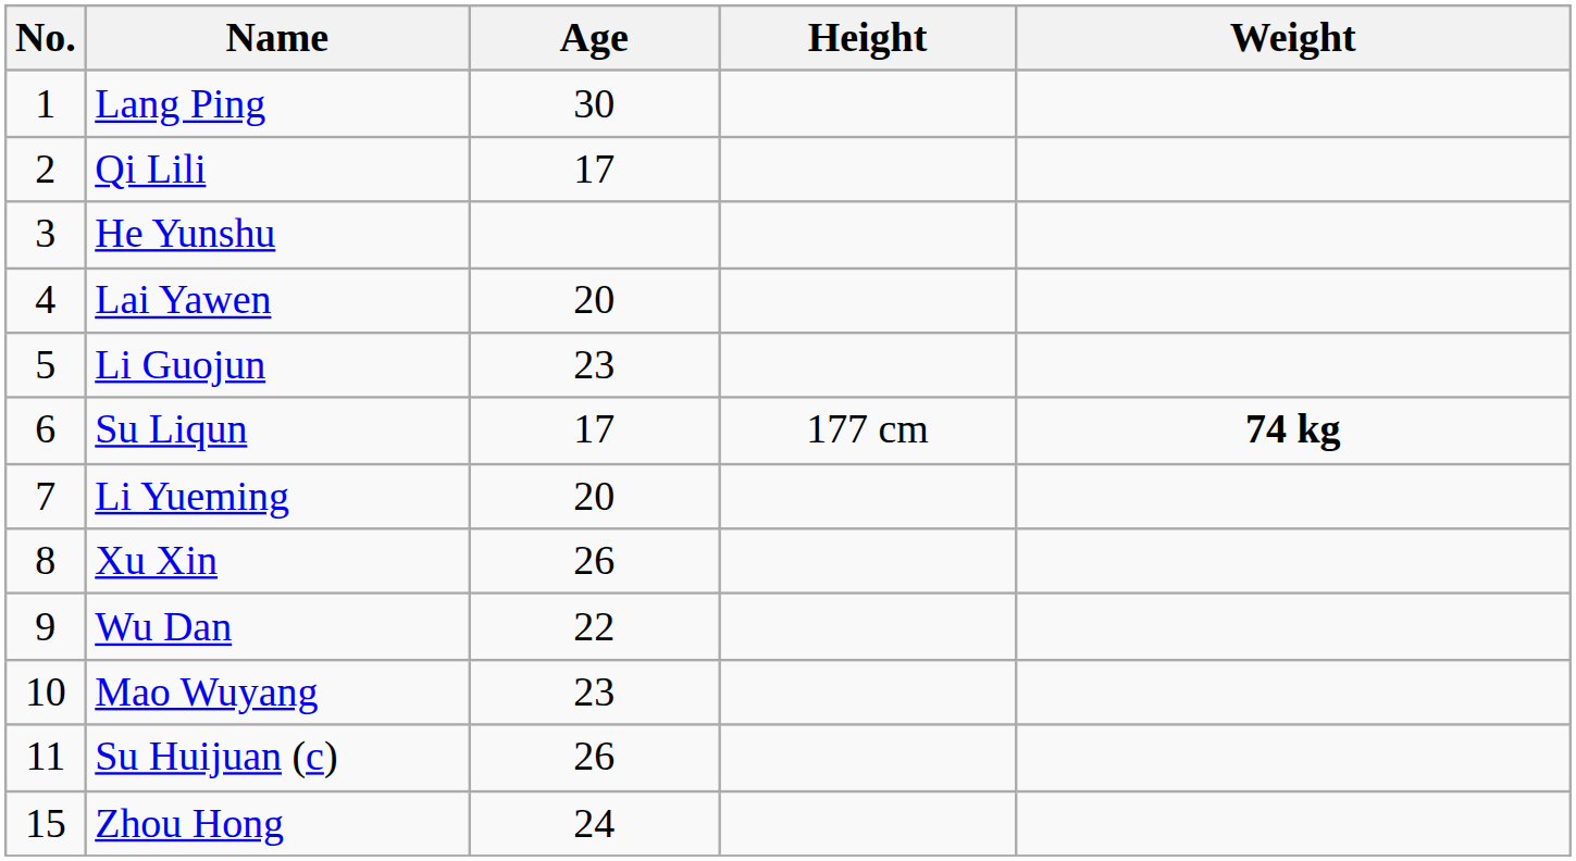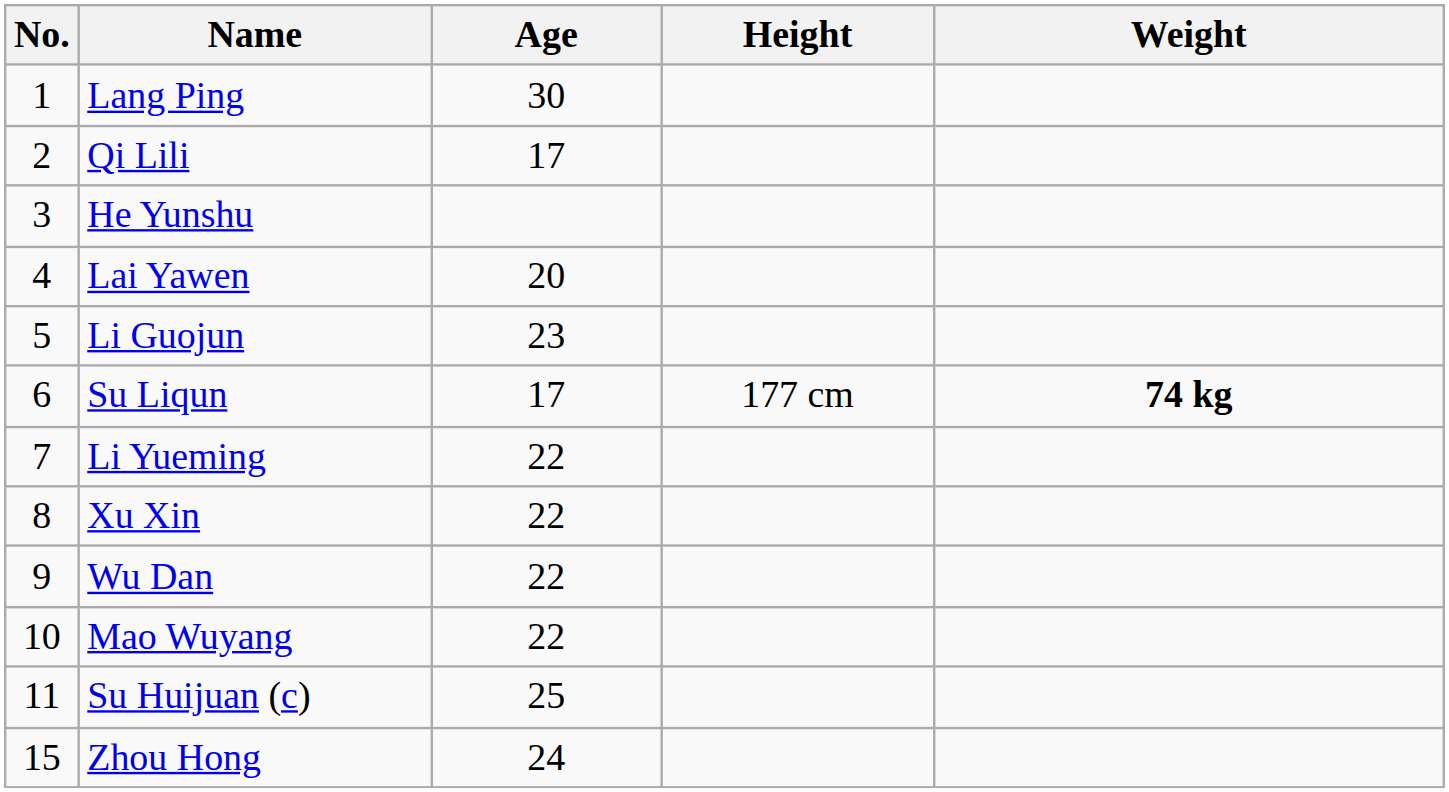 <table class="wikitable sortable" style="text-align:center;">
 <tr>
 <th>No.</th>
 <th style="width:12em">Name</th>
 <th style="width:8em">Age</th>
 <th style="width:9em">Height</th>
 <th style="width:19em">Weight</th>
 </tr>
 <tr>
 <td>1</td>
 <td align=left><a href='#'>Lang Ping</a></td>
 <td>30</td>
 <td></td>
 <td></td>
 </tr>
 <tr>
 <td>2</td>
 <td align=left><a href='#'>Qi Lili</a></td>
 <td>17</td>
 <td></td>
 <td></td>
 </tr>
 <tr>
 <td>3</td>
 <td align=left><a href='#'>He Yunshu</a></td>
 <td></td>
 <td></td>
 <td></td>
 </tr>
 <tr>
 <td>4</td>
 <td align=left><a href='#'>Lai Yawen</a></td>
 <td>20</td>
 <td></td>
 <td></td>
 </tr>
 <tr>
 <td>5</td>
 <td align=left><a href='#'>Li Guojun</a></td>
 <td>23</td>
 <td></td>
 <td></td>
 </tr>
 <tr>
 <td>6</td>
 <td align=left><a href='#'>Su Liqun</a></td>
 <td>17</td>
 <td>177 cm</td>
 <td><strong>74 kg</strong></td>
 </tr>
 <tr>
 <td>7</td>
 <td align=left><a href='#'>Li Yueming</a></td>
-<td>20</td>
+<td>22</td>
 <td></td>
 <td></td>
 </tr>
 <tr>
 <td>8</td>
 <td align=left><a href='#'>Xu Xin</a></td>
-<td>26</td>
+<td>22</td>
 <td></td>
 <td></td>
 </tr>
 <tr>
 <td>9</td>
 <td align=left><a href='#'>Wu Dan</a></td>
 <td>22</td>
 <td></td>
 <td></td>
 </tr>
 <tr>
 <td>10</td>
 <td align=left><a href='#'>Mao Wuyang</a></td>
-<td>23</td>
+<td>22</td>
 <td></td>
 <td></td>
 </tr>
 <tr>
 <td>11</td>
 <td align=left><a href='#'>Su Huijuan</a> (<a href='#'>c</a>)</td>
-<td>26</td>
+<td>25</td>
 <td></td>
 <td></td>
 </tr>
 <tr>
 <td>15</td>
 <td align=left><a href='#'>Zhou Hong</a></td>
 <td>24</td>
 <td></td>
 <td></td>
 </tr>
 </table>
